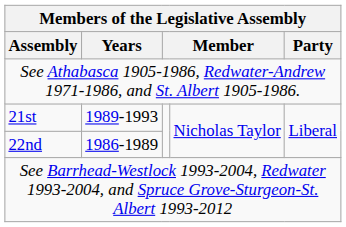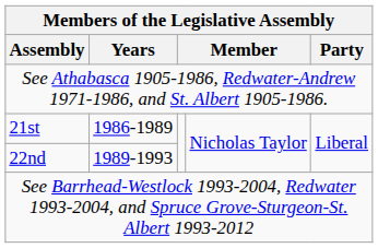 <table class=wikitable align=right>
 <tr>
 <th colspan=5>Members of the Legislative Assembly</th>
 </tr>
 <tr>
 <th>Assembly</th>
 <th>Years</th>
 <th colspan=2>Member</th>
 <th>Party</th>
 </tr>
 <tr>
 <td colspan=5 align=center><em>See <a href='#'>Athabasca</a> 1905-1986, <a href='#'>Redwater-Andrew</a> <br>1971-1986, and <a href='#'>St. Albert</a> 1905-1986.</em></td>
 </tr>
 <tr>
 <td><a href='#'>21st</a></td>
-<td><a href='#'>1989</a>-1993</td>
+<td><a href='#'>1986</a>-1989</td>
 <td rowspan=2 ></td>
 <td rowspan=2><a href='#'>Nicholas Taylor</a></td>
 <td rowspan=2><a href='#'>Liberal</a></td>
 </tr>
 <tr>
 <td><a href='#'>22nd</a></td>
-<td><a href='#'>1986</a>-1989</td>
+<td><a href='#'>1989</a>-1993</td>
 </tr>
 <tr>
 <td colspan=5 align=center><em>See <a href='#'>Barrhead-Westlock</a> 1993-2004, <a href='#'>Redwater</a> <br>1993-2004, and <a href='#'>Spruce Grove-Sturgeon-St. <br>Albert</a> 1993-2012</em></td>
 </tr>
 </table>
